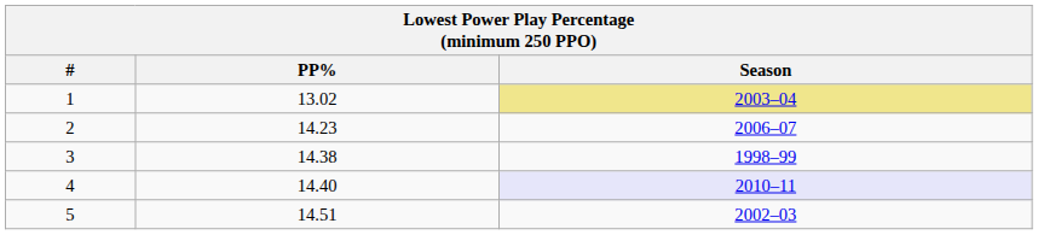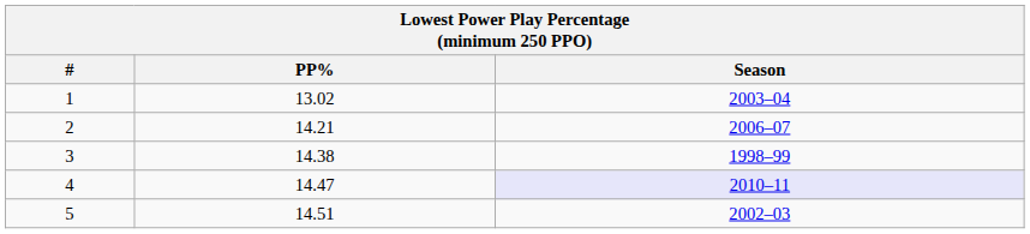 <table class="wikitable" style="text-align: center; font-size: 95%" width="70%">
 <tr>
 <th colspan="3">Lowest Power Play Percentage<br>(minimum 250 PPO)</th>
 </tr>
 <tr>
 <th>#</th>
 <th>PP%</th>
 <th>Season</th>
 </tr>
 <tr>
 <td>1</td>
 <td>13.02</td>
-<td style="background: khaki;"><a href='#'>2003–04</a></td>
+<td><a href='#'>2003–04</a></td>
 </tr>
 <tr>
 <td>2</td>
-<td>14.23</td>
+<td>14.21</td>
 <td><a href='#'>2006–07</a></td>
 </tr>
 <tr>
 <td>3</td>
 <td>14.38</td>
 <td><a href='#'>1998–99</a></td>
 </tr>
 <tr>
 <td>4</td>
-<td>14.40</td>
+<td>14.47</td>
 <td style="background: lavender;"><a href='#'>2010–11</a></td>
 </tr>
 <tr>
 <td>5</td>
 <td>14.51</td>
 <td><a href='#'>2002–03</a></td>
 </tr>
 </table>
